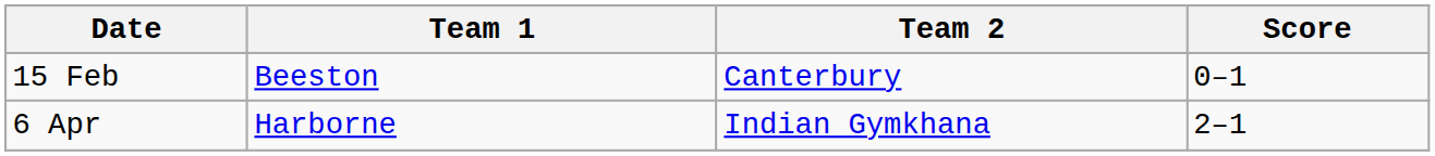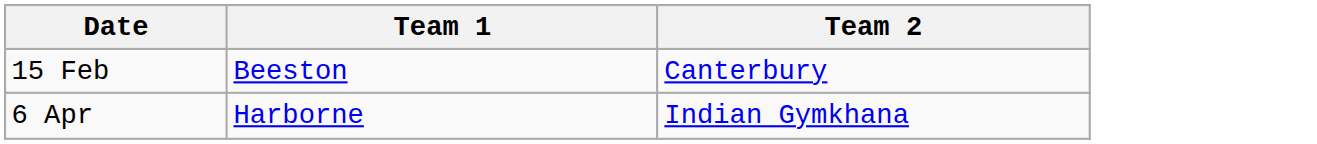 <table class="wikitable" style="font-size: 100%">
 <tr>
 <th width=100>Date</th>
 <th width=200>Team 1</th>
 <th width=200>Team 2</th>
-<th width=100>Score</th>
 </tr>
 <tr>
 <td>15 Feb</td>
 <td><a href='#'>Beeston</a></td>
 <td><a href='#'>Canterbury</a></td>
-<td>0–1</td>
 </tr>
 <tr>
 <td>6 Apr</td>
 <td><a href='#'>Harborne</a></td>
 <td><a href='#'>Indian Gymkhana</a></td>
-<td>2–1</td>
 </tr>
 </table>
